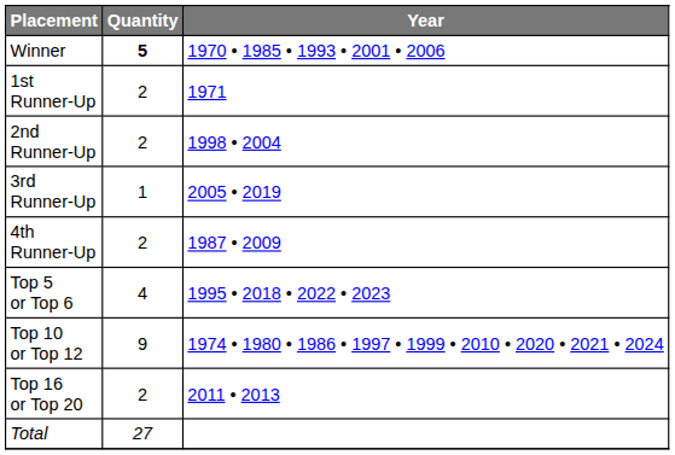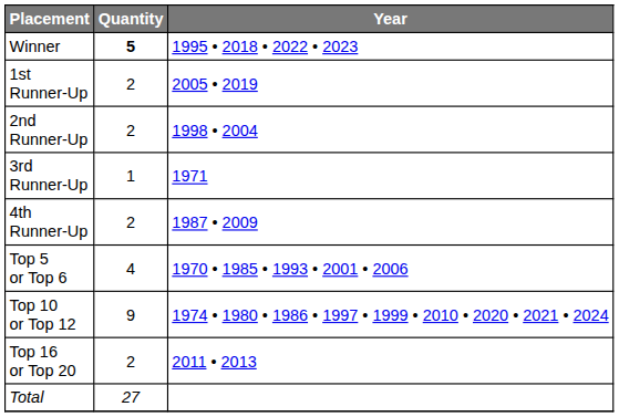 <table class="sortable wiki table" border="3" cellpadding="3" cellspacing="0" style="margin: 0 1em 0 0; background: white; border: 1px #000000 solid; border-collapse: collapse; font-size: 80%;">
 <tr>
 </tr>
 <tr>
 <th style="background-color:#787878;color:#FFFFFF;">Placement</th>
 <th style="background-color:#787878;color:#FFFFFF;">Quantity</th>
 <th style="background-color:#787878;color:#FFFFFF;">Year</th>
 </tr>
 <tr>
 <td>Winner</td>
 <td style="text-align:center;"><strong>5</strong></td>
-<td><a href='#'>1970</a> • <a href='#'>1985</a> • <a href='#'>1993</a> • <a href='#'>2001</a> • <a href='#'>2006</a></td>
+<td><a href='#'>1995</a> • <a href='#'>2018</a> • <a href='#'>2022</a> • <a href='#'>2023</a></td>
 </tr>
 <tr>
 <td>1st<br>Runner-Up</td>
 <td style="text-align:center;">2</td>
-<td><a href='#'>1971</a></td>
+<td><a href='#'>2005</a> • <a href='#'>2019</a></td>
 </tr>
 <tr>
 <td>2nd<br>Runner-Up</td>
 <td style="text-align:center;">2</td>
 <td><a href='#'>1998</a> • <a href='#'>2004</a></td>
 </tr>
 <tr>
 <td>3rd<br>Runner-Up</td>
 <td style="text-align:center;">1</td>
-<td><a href='#'>2005</a> • <a href='#'>2019</a></td>
+<td><a href='#'>1971</a></td>
 </tr>
 <tr>
 <td>4th<br>Runner-Up</td>
 <td style="text-align:center;">2</td>
 <td><a href='#'>1987</a> • <a href='#'>2009</a></td>
 </tr>
 <tr>
 <td>Top 5<br> or Top 6</td>
 <td style="text-align:center;">4</td>
-<td><a href='#'>1995</a> • <a href='#'>2018</a> • <a href='#'>2022</a> • <a href='#'>2023</a></td>
+<td><a href='#'>1970</a> • <a href='#'>1985</a> • <a href='#'>1993</a> • <a href='#'>2001</a> • <a href='#'>2006</a></td>
 </tr>
 <tr>
 <td>Top 10<br>or Top 12</td>
 <td style="text-align:center;">9</td>
 <td><a href='#'>1974</a> • <a href='#'>1980</a> • <a href='#'>1986</a> • <a href='#'>1997</a> • <a href='#'>1999</a> • <a href='#'>2010</a> • <a href='#'>2020</a> • <a href='#'>2021</a> • <a href='#'>2024</a></td>
 </tr>
 <tr>
 <td>Top 16<br>or Top 20</td>
 <td style="text-align:center;">2</td>
 <td><a href='#'>2011</a> • <a href='#'>2013</a></td>
 </tr>
 <tr>
 <td><em>Total</em></td>
 <td style="text-align:center;"><em>27</em></td>
 <td></td>
 </tr>
 <tr>
 </tr>
 </table>
